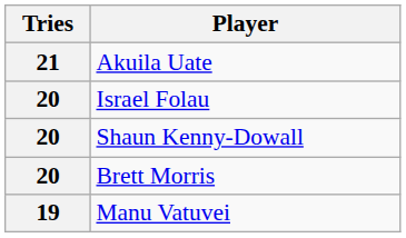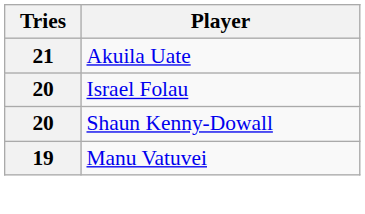 <table class="wikitable" style="text-align:left;">
 <tr>
 <th width=50>Tries</th>
 <th width=200>Player</th>
 </tr>
 <tr>
 <th>21</th>
 <td> <a href='#'>Akuila Uate</a></td>
 </tr>
 <tr>
 <th>20</th>
 <td> <a href='#'>Israel Folau</a></td>
 </tr>
 <tr>
 <th>20</th>
 <td> <a href='#'>Shaun Kenny-Dowall</a></td>
 </tr>
 <tr>
-<th>20</th>
-<td> <a href='#'>Brett Morris</a></td>
-</tr>
-<tr>
 <th>19</th>
 <td> <a href='#'>Manu Vatuvei</a></td>
 </tr>
 </table>
